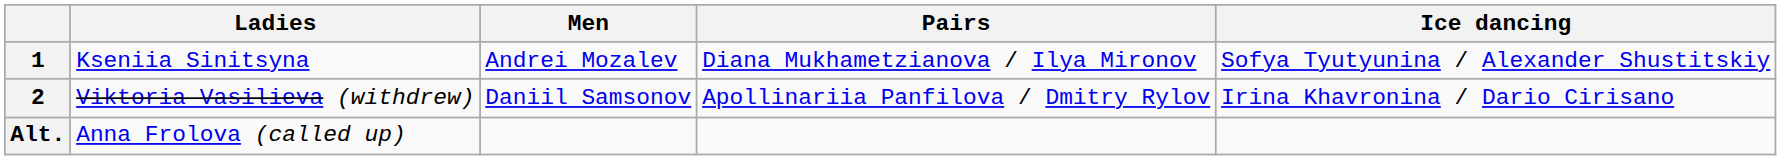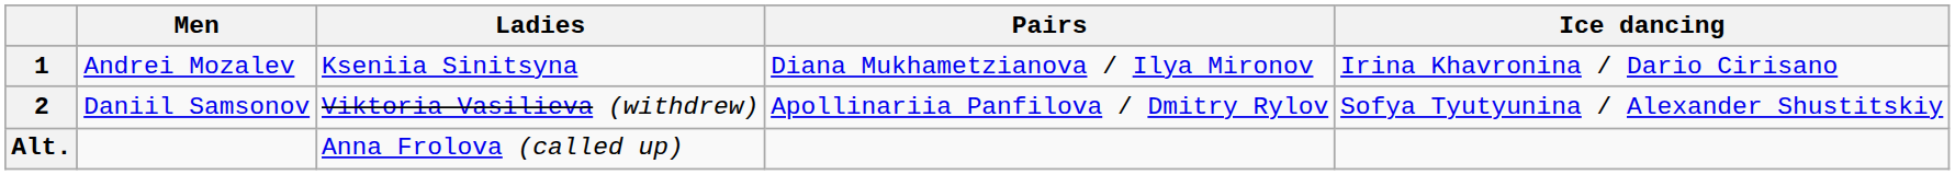 <table class="wikitable">
 <tr>
 <th></th>
+<th>Men</th>
 <th>Ladies</th>
-<th>Men</th>
 <th>Pairs</th>
 <th>Ice dancing</th>
 </tr>
 <tr>
 <th>1</th>
+<td><a href='#'>Andrei Mozalev</a></td>
 <td><a href='#'>Kseniia Sinitsyna</a></td>
-<td><a href='#'>Andrei Mozalev</a></td>
 <td><a href='#'>Diana Mukhametzianova</a> / <a href='#'>Ilya Mironov</a></td>
+<td><a href='#'>Irina Khavronina</a> / <a href='#'>Dario Cirisano</a></td>
+</tr>
+<tr>
+<th>2</th>
+<td><a href='#'>Daniil Samsonov</a></td>
+<td><s><a href='#'>Viktoria Vasilieva</a></s> <em>(withdrew)</em></td>
+<td><a href='#'>Apollinariia Panfilova</a> / <a href='#'>Dmitry Rylov</a></td>
 <td><a href='#'>Sofya Tyutyunina</a> / <a href='#'>Alexander Shustitskiy</a></td>
 </tr>
 <tr>
-<th>2</th>
-<td><s><a href='#'>Viktoria Vasilieva</a></s> <em>(withdrew)</em></td>
-<td><a href='#'>Daniil Samsonov</a></td>
-<td><a href='#'>Apollinariia Panfilova</a> / <a href='#'>Dmitry Rylov</a></td>
-<td><a href='#'>Irina Khavronina</a> / <a href='#'>Dario Cirisano</a></td>
-</tr>
-<tr>
 <th>Alt.</th>
+<td></td>
 <td><a href='#'>Anna Frolova</a> <em>(called up)</em></td>
-<td></td>
 <td></td>
 <td></td>
 </tr>
 </table>
